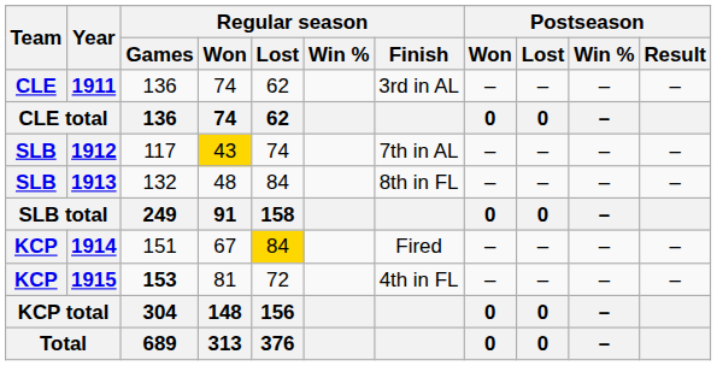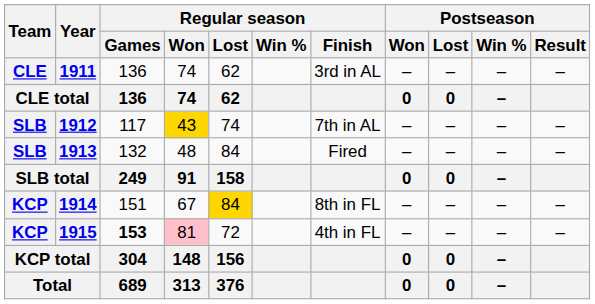 <table class="wikitable" style="font-size: 95%; text-align:center;">
 <tr>
 </tr>
 <tr>
 <th rowspan="2">Team</th>
 <th rowspan="2">Year</th>
 <th colspan="5">Regular season</th>
 <th colspan="4">Postseason</th>
 </tr>
 <tr>
 <th>Games</th>
 <th>Won</th>
 <th>Lost</th>
 <th>Win %</th>
 <th>Finish</th>
 <th>Won</th>
 <th>Lost</th>
 <th>Win %</th>
 <th>Result</th>
 </tr>
 <tr>
 <th><a href='#'>CLE</a></th>
 <th><a href='#'>1911</a></th>
 <td>136</td>
 <td>74</td>
 <td>62</td>
 <td></td>
 <td>3rd in AL</td>
 <td>–</td>
 <td>–</td>
 <td>–</td>
 <td>–</td>
 </tr>
 <tr>
 <th colspan="2">CLE total</th>
 <th>136</th>
 <th>74</th>
 <th>62</th>
 <th></th>
 <th></th>
 <th>0</th>
 <th>0</th>
 <th>–</th>
 <th></th>
 </tr>
 <tr>
 <th><a href='#'>SLB</a></th>
 <th><a href='#'>1912</a></th>
 <td>117</td>
 <td style="background: gold;">43</td>
 <td>74</td>
 <td></td>
 <td>7th in AL</td>
 <td>–</td>
 <td>–</td>
 <td>–</td>
 <td>–</td>
 </tr>
 <tr>
 <th><a href='#'>SLB</a></th>
 <th><a href='#'>1913</a></th>
 <td>132</td>
 <td>48</td>
 <td>84</td>
 <td></td>
-<td>8th in FL</td>
+<td>Fired</td>
 <td>–</td>
 <td>–</td>
 <td>–</td>
 <td>–</td>
 </tr>
 <tr>
 <th colspan="2">SLB total</th>
 <th>249</th>
 <th>91</th>
 <th>158</th>
 <th></th>
 <th></th>
 <th>0</th>
 <th>0</th>
 <th>–</th>
 <th></th>
 </tr>
 <tr>
 <th><a href='#'>KCP</a></th>
 <th><a href='#'>1914</a></th>
 <td>151</td>
 <td>67</td>
 <td style="background: gold;">84</td>
 <td></td>
-<td>Fired</td>
+<td>8th in FL</td>
 <td>–</td>
 <td>–</td>
 <td>–</td>
 <td>–</td>
 </tr>
 <tr>
 <th><a href='#'>KCP</a></th>
 <th><a href='#'>1915</a></th>
 <td><strong>153</strong></td>
-<td>81</td>
+<td style="background: pink;">81</td>
 <td>72</td>
 <td></td>
 <td>4th in FL</td>
 <td>–</td>
 <td>–</td>
 <td>–</td>
 <td>–</td>
 </tr>
 <tr>
 <th colspan="2">KCP total</th>
 <th>304</th>
 <th>148</th>
 <th>156</th>
 <th></th>
 <th></th>
 <th>0</th>
 <th>0</th>
 <th>–</th>
 <th></th>
 </tr>
 <tr>
 <th colspan="2">Total</th>
 <th>689</th>
 <th>313</th>
 <th>376</th>
 <th></th>
 <th></th>
 <th>0</th>
 <th>0</th>
 <th>–</th>
 <th></th>
 </tr>
 </table>
